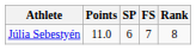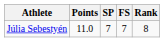 <table class="wikitable" border="1" style="font-size:90%">
 <tr>
 <th>Athlete</th>
 <th>Points</th>
 <th>SP</th>
 <th>FS</th>
 <th>Rank</th>
 </tr>
 <tr align=center>
 <td align=left><a href='#'>Júlia Sebestyén</a></td>
 <td>11.0</td>
-<td>6</td>
+<td>7</td>
 <td>7</td>
 <td>8</td>
 </tr>
 </table>
